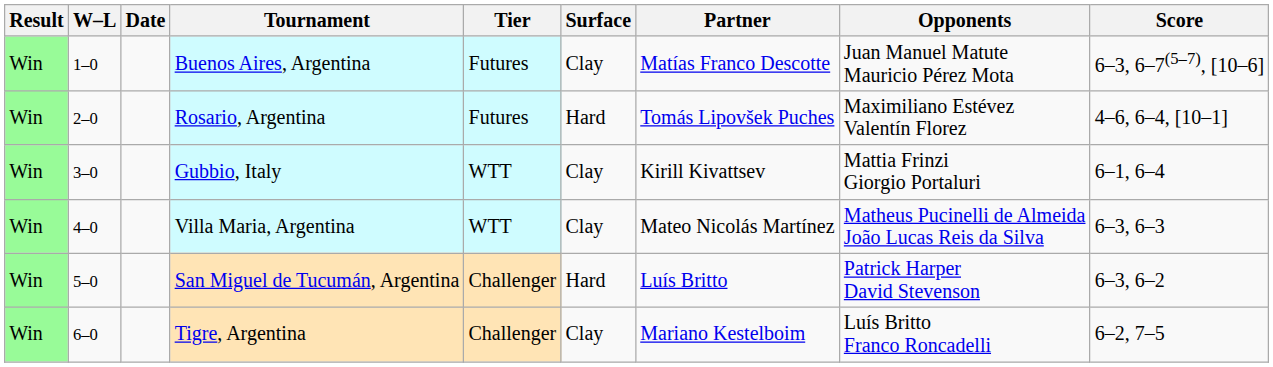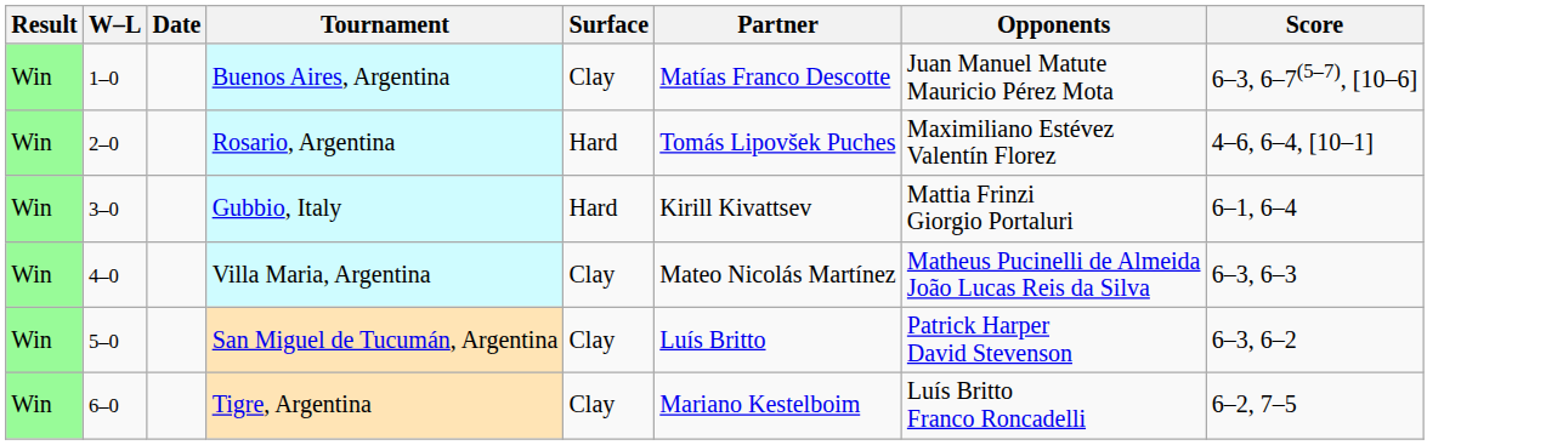 <table class="sortable wikitable">
 <tr>
 <th>Result</th>
 <th class="unsortable">W–L</th>
 <th>Date</th>
 <th>Tournament</th>
-<th>Tier</th>
 <th>Surface</th>
 <th>Partner</th>
 <th>Opponents</th>
 <th class="unsortable">Score</th>
 </tr>
 <tr>
 <td bgcolor=98FB98>Win</td>
 <td><small>1–0</small></td>
 <td></td>
 <td bgcolor=CFFCFF><a href='#'>Buenos Aires</a>, Argentina</td>
-<td bgcolor=CFFCFF>Futures</td>
 <td>Clay</td>
 <td> <a href='#'>Matías Franco Descotte</a></td>
 <td> Juan Manuel Matute<br> Mauricio Pérez Mota</td>
 <td>6–3, 6–7<sup>(5–7)</sup>, [10–6]</td>
 </tr>
 <tr>
 <td bgcolor=98FB98>Win</td>
 <td><small>2–0</small></td>
 <td></td>
 <td bgcolor=CFFCFF><a href='#'>Rosario</a>, Argentina</td>
-<td bgcolor=CFFCFF>Futures</td>
 <td>Hard</td>
 <td> <a href='#'>Tomás Lipovšek Puches</a></td>
 <td> Maximiliano Estévez<br> Valentín Florez</td>
 <td>4–6, 6–4, [10–1]</td>
 </tr>
 <tr>
 <td bgcolor=98FB98>Win</td>
 <td><small>3–0</small></td>
 <td></td>
 <td bgcolor=CFFCFF><a href='#'>Gubbio</a>, Italy</td>
-<td bgcolor=CFFCFF>WTT</td>
-<td>Clay</td>
+<td>Hard</td>
 <td> Kirill Kivattsev</td>
 <td> Mattia Frinzi<br> Giorgio Portaluri</td>
 <td>6–1, 6–4</td>
 </tr>
 <tr>
 <td bgcolor=98FB98>Win</td>
 <td><small>4–0</small></td>
 <td></td>
 <td bgcolor=CFFCFF>Villa Maria, Argentina</td>
-<td bgcolor=CFFCFF>WTT</td>
 <td>Clay</td>
 <td> Mateo Nicolás Martínez</td>
 <td> <a href='#'>Matheus Pucinelli de Almeida</a><br> <a href='#'>João Lucas Reis da Silva</a></td>
 <td>6–3, 6–3</td>
 </tr>
 <tr>
 <td bgcolor=98FB98>Win</td>
 <td><small>5–0</small></td>
 <td><a href='#'></a></td>
 <td style="background:moccasin;"><a href='#'>San Miguel de Tucumán</a>, Argentina</td>
-<td style="background:moccasin;">Challenger</td>
-<td>Hard</td>
+<td>Clay</td>
 <td> <a href='#'>Luís Britto</a></td>
 <td> <a href='#'>Patrick Harper</a><br> <a href='#'>David Stevenson</a></td>
 <td>6–3, 6–2</td>
 </tr>
 <tr>
 <td bgcolor=98FB98>Win</td>
 <td><small>6–0</small></td>
 <td><a href='#'></a></td>
 <td style="background:moccasin;"><a href='#'>Tigre</a>, Argentina</td>
-<td style="background:moccasin;">Challenger</td>
 <td>Clay</td>
 <td> <a href='#'>Mariano Kestelboim</a></td>
 <td> Luís Britto <br> <a href='#'>Franco Roncadelli</a></td>
 <td>6–2, 7–5</td>
 </tr>
 </table>
